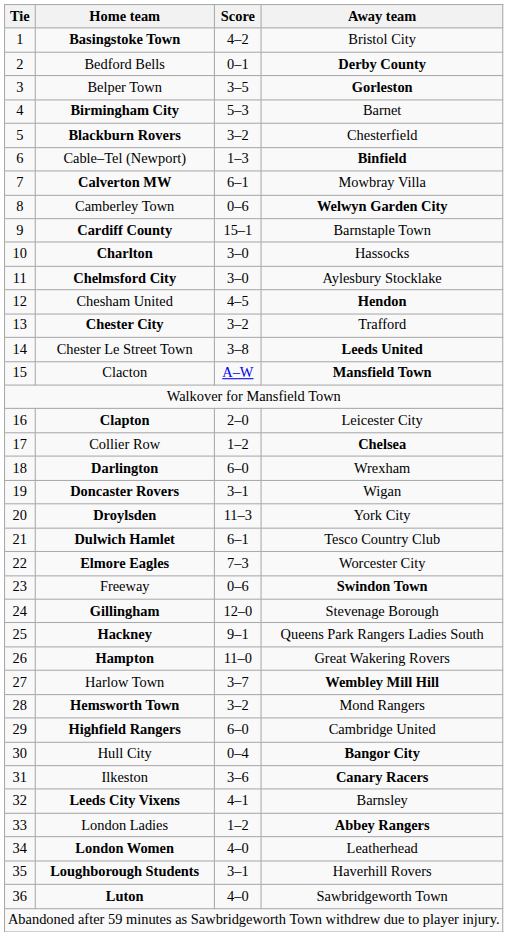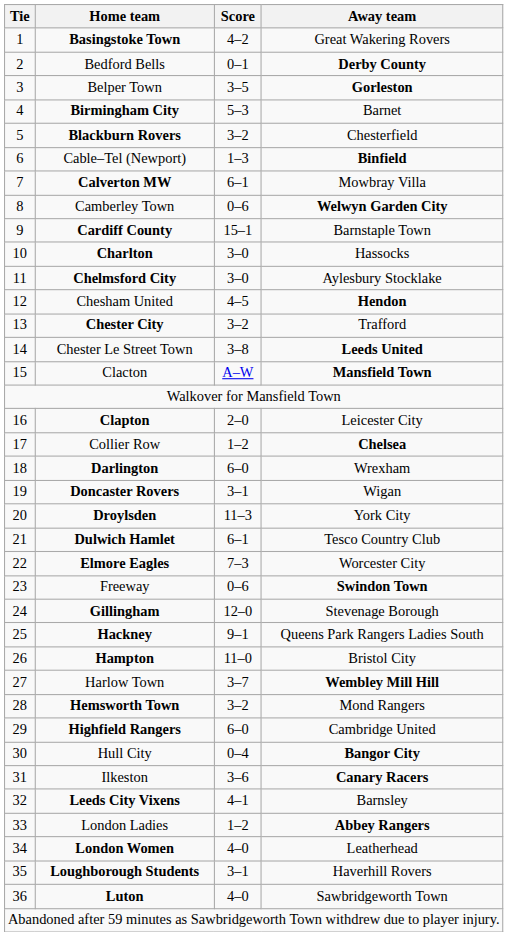 <table class="wikitable" style="text-align:center; font-size:85%">
 <tr>
 <th>Tie</th>
 <th>Home team</th>
 <th>Score</th>
 <th>Away team</th>
 </tr>
 <tr>
 <td align="center">1</td>
 <td><strong>Basingstoke Town</strong></td>
 <td align="center">4–2</td>
-<td>Bristol City</td>
+<td>Great Wakering Rovers</td>
 </tr>
 <tr>
 <td align="center">2</td>
 <td>Bedford Bells</td>
 <td align="center">0–1 </td>
 <td><strong>Derby County</strong></td>
 </tr>
 <tr>
 <td align="center">3</td>
 <td>Belper Town</td>
 <td align="center">3–5</td>
 <td><strong>Gorleston</strong></td>
 </tr>
 <tr>
 <td align="center">4</td>
 <td><strong>Birmingham City</strong></td>
 <td align="center">5–3</td>
 <td>Barnet</td>
 </tr>
 <tr>
 <td align="center">5</td>
 <td><strong>Blackburn Rovers</strong></td>
 <td align="center">3–2</td>
 <td>Chesterfield</td>
 </tr>
 <tr>
 <td align="center">6</td>
 <td>Cable–Tel (Newport)</td>
 <td align="center">1–3</td>
 <td><strong>Binfield</strong></td>
 </tr>
 <tr>
 <td align="center">7</td>
 <td><strong>Calverton MW</strong></td>
 <td align="center">6–1</td>
 <td>Mowbray Villa</td>
 </tr>
 <tr>
 <td align="center">8</td>
 <td>Camberley Town</td>
 <td align="center">0–6</td>
 <td><strong>Welwyn Garden City</strong></td>
 </tr>
 <tr>
 <td align="center">9</td>
 <td><strong>Cardiff County</strong></td>
 <td align="center">15–1</td>
 <td>Barnstaple Town</td>
 </tr>
 <tr>
 <td align="center">10</td>
 <td><strong>Charlton</strong></td>
 <td align="center">3–0</td>
 <td>Hassocks</td>
 </tr>
 <tr>
 <td align="center">11</td>
 <td><strong>Chelmsford City</strong></td>
 <td align="center">3–0</td>
 <td>Aylesbury Stocklake</td>
 </tr>
 <tr>
 <td align="center">12</td>
 <td>Chesham United</td>
 <td align="center">4–5</td>
 <td><strong>Hendon</strong></td>
 </tr>
 <tr>
 <td align="center">13</td>
 <td><strong>Chester City</strong></td>
 <td align="center">3–2 </td>
 <td>Trafford</td>
 </tr>
 <tr>
 <td align="center">14</td>
 <td>Chester Le Street Town</td>
 <td align="center">3–8</td>
 <td><strong>Leeds United</strong></td>
 </tr>
 <tr>
 <td align="center">15</td>
 <td>Clacton</td>
 <td align="center"><a href='#'>A–W</a></td>
 <td><strong>Mansfield Town</strong></td>
 </tr>
 <tr>
 <td colspan="5" align="center">Walkover for Mansfield Town</td>
 </tr>
 <tr>
 <td align="center">16</td>
 <td><strong>Clapton</strong></td>
 <td align="center">2–0</td>
 <td>Leicester City</td>
 </tr>
 <tr>
 <td align="center">17</td>
 <td>Collier Row</td>
 <td align="center">1–2</td>
 <td><strong>Chelsea</strong></td>
 </tr>
 <tr>
 <td align="center">18</td>
 <td><strong>Darlington</strong></td>
 <td align="center">6–0</td>
 <td>Wrexham</td>
 </tr>
 <tr>
 <td align="center">19</td>
 <td><strong>Doncaster Rovers</strong></td>
 <td align="center">3–1</td>
 <td>Wigan</td>
 </tr>
 <tr>
 <td align="center">20</td>
 <td><strong>Droylsden</strong></td>
 <td align="center">11–3</td>
 <td>York City</td>
 </tr>
 <tr>
 <td align="center">21</td>
 <td><strong>Dulwich Hamlet</strong></td>
 <td align="center">6–1</td>
 <td>Tesco Country Club</td>
 </tr>
 <tr>
 <td align="center">22</td>
 <td><strong>Elmore Eagles</strong></td>
 <td align="center">7–3</td>
 <td>Worcester City</td>
 </tr>
 <tr>
 <td align="center">23</td>
 <td>Freeway</td>
 <td align="center">0–6</td>
 <td><strong>Swindon Town</strong></td>
 </tr>
 <tr>
 <td align="center">24</td>
 <td><strong>Gillingham</strong></td>
 <td align="center">12–0</td>
 <td>Stevenage Borough</td>
 </tr>
 <tr>
 <td align="center">25</td>
 <td><strong>Hackney</strong></td>
 <td align="center">9–1</td>
 <td>Queens Park Rangers Ladies South</td>
 </tr>
 <tr>
 <td align="center">26</td>
 <td><strong>Hampton</strong></td>
 <td align="center">11–0</td>
-<td>Great Wakering Rovers</td>
+<td>Bristol City</td>
 </tr>
 <tr>
 <td align="center">27</td>
 <td>Harlow Town</td>
 <td align="center">3–7</td>
 <td><strong>Wembley Mill Hill</strong></td>
 </tr>
 <tr>
 <td align="center">28</td>
 <td><strong>Hemsworth Town</strong></td>
 <td align="center">3–2</td>
 <td>Mond Rangers</td>
 </tr>
 <tr>
 <td align="center">29</td>
 <td><strong>Highfield Rangers</strong></td>
 <td align="center">6–0</td>
 <td>Cambridge United</td>
 </tr>
 <tr>
 <td align="center">30</td>
 <td>Hull City</td>
 <td align="center">0–4</td>
 <td><strong>Bangor City</strong></td>
 </tr>
 <tr>
 <td align="center">31</td>
 <td>Ilkeston</td>
 <td align="center">3–6</td>
 <td><strong>Canary Racers</strong></td>
 </tr>
 <tr>
 <td align="center">32</td>
 <td><strong>Leeds City Vixens</strong></td>
 <td align="center">4–1</td>
 <td>Barnsley</td>
 </tr>
 <tr>
 <td align="center">33</td>
 <td>London Ladies</td>
 <td align="center">1–2 </td>
 <td><strong>Abbey Rangers</strong></td>
 </tr>
 <tr>
 <td align="center">34</td>
 <td><strong>London Women</strong></td>
 <td align="center">4–0</td>
 <td>Leatherhead</td>
 </tr>
 <tr>
 <td align="center">35</td>
 <td><strong>Loughborough Students</strong></td>
 <td align="center">3–1</td>
 <td>Haverhill Rovers</td>
 </tr>
 <tr>
 <td align="center">36</td>
 <td><strong>Luton</strong></td>
 <td align="center">4–0</td>
 <td>Sawbridgeworth Town</td>
 </tr>
 <tr>
 <td colspan="5" align="center">Abandoned after 59 minutes as Sawbridgeworth Town withdrew due to player injury.</td>
 </tr>
 </table>
